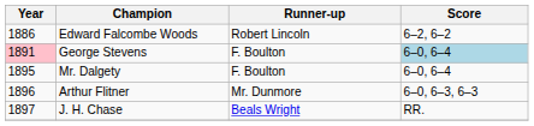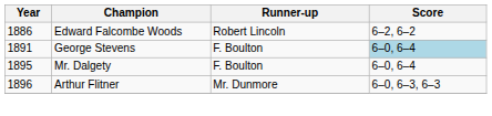 <table class="wikitable">
 <tr>
 <th style="width:60px;">Year</th>
 <th style="width:220px;">Champion</th>
 <th style="width:220px;">Runner-up</th>
 <th style="width:160px;">Score</th>
 </tr>
 <tr>
 <td>1886</td>
 <td> Edward Falcombe Woods</td>
 <td> Robert Lincoln</td>
 <td>6–2, 6–2</td>
 </tr>
 <tr>
-<td style="background: pink;">1891</td>
+<td>1891</td>
 <td> George Stevens</td>
 <td> F. Boulton</td>
 <td style="background: lightblue;">6–0, 6–4</td>
 </tr>
 <tr>
 <td>1895</td>
 <td> Mr. Dalgety</td>
 <td> F. Boulton</td>
 <td>6–0, 6–4</td>
 </tr>
 <tr>
 <td>1896</td>
 <td> Arthur Flitner</td>
 <td> Mr. Dunmore</td>
 <td>6–0, 6–3, 6–3</td>
 </tr>
 <tr>
-<td>1897</td>
-<td> J. H. Chase</td>
-<td> <a href='#'>Beals Wright</a></td>
-<td>RR.</td>
-</tr>
-<tr>
 </tr>
 </table>
